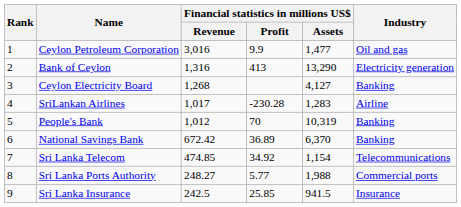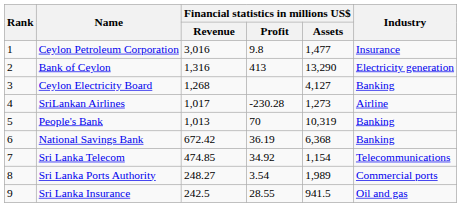 <table class="wikitable sortable">
 <tr>
 <th rowspan="2">Rank</th>
 <th rowspan="2">Name</th>
 <th colspan="3">Financial statistics in millions US$</th>
 <th rowspan="2">Industry</th>
 </tr>
 <tr>
 <th>Revenue</th>
 <th>Profit</th>
 <th>Assets</th>
 </tr>
 <tr>
 <td>1</td>
 <td><a href='#'>Ceylon Petroleum Corporation</a></td>
 <td>3,016</td>
-<td>9.9</td>
+<td>9.8</td>
 <td>1,477</td>
-<td><a href='#'>Oil and gas</a></td>
+<td><a href='#'>Insurance</a></td>
 </tr>
 <tr>
 <td>2</td>
 <td><a href='#'>Bank of Ceylon</a></td>
 <td>1,316</td>
 <td>413</td>
 <td>13,290</td>
 <td><a href='#'>Electricity generation</a></td>
 </tr>
 <tr>
 <td>3</td>
 <td><a href='#'>Ceylon Electricity Board</a></td>
 <td>1,268</td>
 <td></td>
 <td>4,127</td>
 <td><a href='#'>Banking</a></td>
 </tr>
 <tr>
 <td>4</td>
 <td><a href='#'>SriLankan Airlines</a></td>
 <td>1,017</td>
 <td>-230.28</td>
-<td>1,283</td>
+<td>1,273</td>
 <td><a href='#'>Airline</a></td>
 </tr>
 <tr>
 <td>5</td>
 <td><a href='#'>People's Bank</a></td>
-<td>1,012</td>
+<td>1,013</td>
 <td>70</td>
 <td>10,319</td>
 <td><a href='#'>Banking</a></td>
 </tr>
 <tr>
 <td>6</td>
 <td><a href='#'>National Savings Bank</a></td>
 <td>672.42</td>
-<td>36.89</td>
-<td>6,370</td>
+<td>36.19</td>
+<td>6,368</td>
 <td><a href='#'>Banking</a></td>
 </tr>
 <tr>
 <td>7</td>
 <td><a href='#'>Sri Lanka Telecom</a></td>
 <td>474.85</td>
 <td>34.92</td>
 <td>1,154</td>
 <td><a href='#'>Telecommunications</a></td>
 </tr>
 <tr>
 <td>8</td>
 <td><a href='#'>Sri Lanka Ports Authority</a></td>
 <td>248.27</td>
-<td>5.77</td>
-<td>1,988</td>
+<td>3.54</td>
+<td>1,989</td>
 <td><a href='#'>Commercial ports</a></td>
 </tr>
 <tr>
 <td>9</td>
 <td><a href='#'>Sri Lanka Insurance</a></td>
 <td>242.5</td>
-<td>25.85</td>
+<td>28.55</td>
 <td>941.5</td>
-<td><a href='#'>Insurance</a></td>
+<td><a href='#'>Oil and gas</a></td>
 </tr>
 </table>
